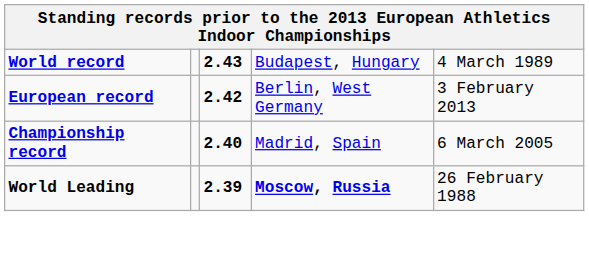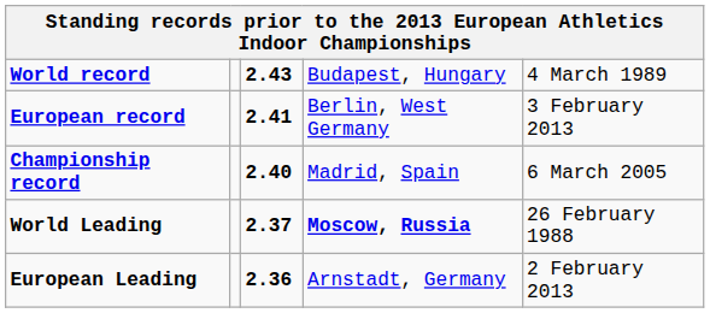 <table class="wikitable" width=75%>
 <tr>
 <th colspan="5">Standing records prior to the 2013 European Athletics Indoor Championships</th>
 </tr>
 <tr>
 <td><strong><a href='#'>World record</a></strong></td>
 <td></td>
 <td><strong>2.43</strong></td>
 <td><a href='#'>Budapest</a>, <a href='#'>Hungary</a></td>
 <td>4 March 1989</td>
 </tr>
 <tr>
 <td><strong><a href='#'>European record</a></strong></td>
 <td></td>
-<td><strong>2.42</strong></td>
+<td><strong>2.41</strong></td>
 <td><a href='#'>Berlin</a>, <a href='#'>West Germany</a></td>
 <td>3 February 2013</td>
 </tr>
 <tr>
 <td><strong><a href='#'>Championship record</a></strong></td>
 <td></td>
 <td><strong>2.40</strong></td>
 <td><a href='#'>Madrid</a>, <a href='#'>Spain</a></td>
 <td>6 March 2005</td>
 </tr>
 <tr>
 <td><strong>World Leading</strong></td>
 <td></td>
-<td><strong>2.39</strong></td>
+<td><strong>2.37</strong></td>
 <td><strong><a href='#'>Moscow</a>, <a href='#'>Russia</a></strong></td>
 <td>26 February 1988</td>
 </tr>
+<tr>
+<td><strong>European Leading</strong></td>
+<td></td>
+<td><strong>2.36</strong></td>
+<td><a href='#'>Arnstadt</a>, <a href='#'>Germany</a></td>
+<td>2 February 2013</td>
+</tr>
 </table>
